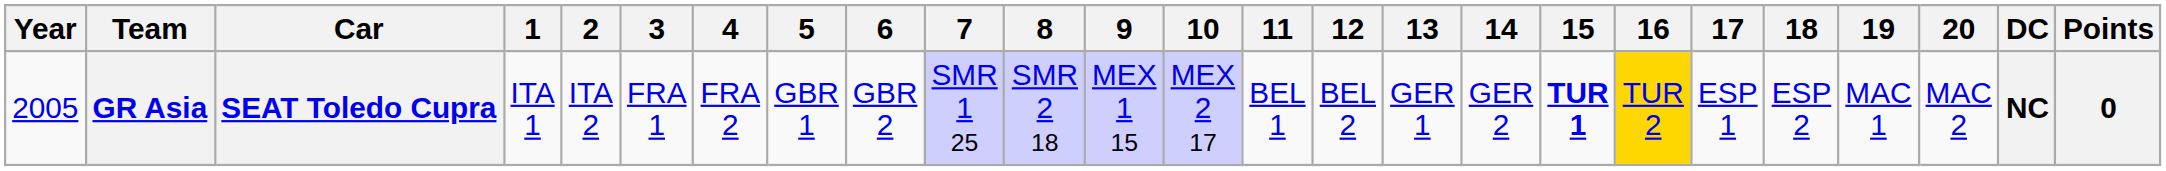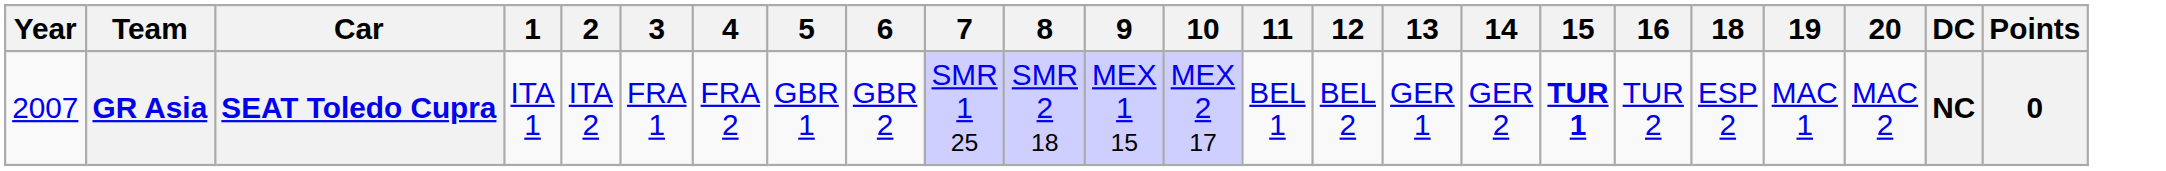 <table class="wikitable" style="text-align:center; font-size:85%">
 <tr>
 <th>Year</th>
 <th>Team</th>
 <th>Car</th>
 <th>1</th>
 <th>2</th>
 <th>3</th>
 <th>4</th>
 <th>5</th>
 <th>6</th>
 <th>7</th>
 <th>8</th>
 <th>9</th>
 <th>10</th>
 <th>11</th>
 <th>12</th>
 <th>13</th>
 <th>14</th>
 <th>15</th>
 <th>16</th>
-<th>17</th>
 <th>18</th>
 <th>19</th>
 <th>20</th>
 <th>DC</th>
 <th>Points</th>
 </tr>
 <tr>
-<td><a href='#'>2005</a></td>
+<td><a href='#'>2007</a></td>
 <th><a href='#'>GR Asia</a></th>
 <th><a href='#'>SEAT Toledo Cupra</a></th>
 <td><a href='#'>ITA<br>1</a></td>
 <td><a href='#'>ITA<br>2</a></td>
 <td><a href='#'>FRA<br>1</a></td>
 <td><a href='#'>FRA<br>2</a></td>
 <td><a href='#'>GBR<br>1</a></td>
 <td><a href='#'>GBR<br>2</a></td>
 <td style="background:#cfcfff;"><a href='#'>SMR<br>1</a><br><small>25</small></td>
 <td style="background:#cfcfff;"><a href='#'>SMR<br>2</a><br><small>18</small></td>
 <td style="background:#cfcfff;"><a href='#'>MEX<br>1</a><br><small>15</small></td>
 <td style="background:#cfcfff;"><a href='#'>MEX<br>2</a><br><small>17</small></td>
 <td><a href='#'>BEL<br>1</a></td>
 <td><a href='#'>BEL<br>2</a></td>
 <td><a href='#'>GER<br>1</a></td>
 <td><a href='#'>GER<br>2</a></td>
 <td><strong><a href='#'>TUR<br>1</a></strong></td>
-<td style="background: gold;"><a href='#'>TUR<br>2</a></td>
-<td><a href='#'>ESP<br>1</a></td>
+<td><a href='#'>TUR<br>2</a></td>
 <td><a href='#'>ESP<br>2</a></td>
 <td><a href='#'>MAC<br>1</a></td>
 <td><a href='#'>MAC<br>2</a></td>
 <th>NC</th>
 <th>0</th>
 </tr>
 </table>
